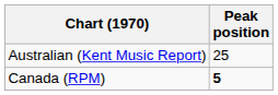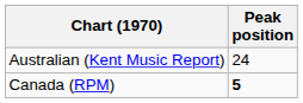 <table class="wikitable sortable plainrowheaders">
 <tr>
 <th scope="col">Chart (1970)</th>
 <th scope="col">Peak<br>position</th>
 </tr>
 <tr>
 <td>Australian (<a href='#'>Kent Music Report</a>)</td>
-<td>25</td>
+<td>24</td>
 </tr>
 <tr>
 <td>Canada (<a href='#'>RPM</a>)</td>
 <td><strong>5</strong></td>
 </tr>
 </table>
